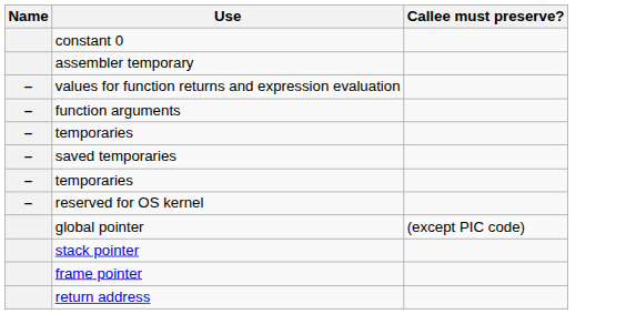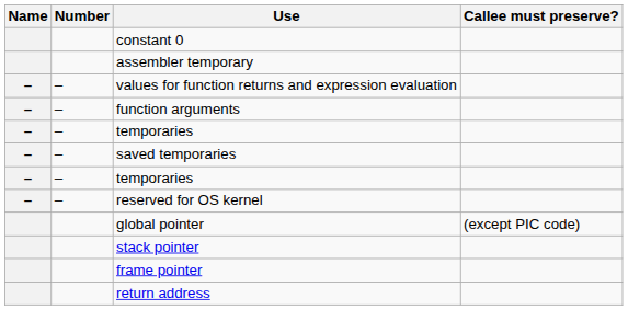 <table class="wikitable">
 <tr>
 <th>Name</th>
+<th>Number</th>
 <th>Use</th>
 <th>Callee must preserve?</th>
 </tr>
 <tr>
 <th></th>
+<td></td>
 <td>constant 0</td>
 <td></td>
 </tr>
 <tr>
 <th></th>
+<td></td>
 <td>assembler temporary</td>
 <td></td>
 </tr>
 <tr>
 <th>–</th>
+<td>–</td>
 <td>values for function returns and expression evaluation</td>
 <td></td>
 </tr>
 <tr>
 <th>–</th>
+<td>–</td>
 <td>function arguments</td>
 <td></td>
 </tr>
 <tr>
 <th>–</th>
+<td>–</td>
 <td>temporaries</td>
 <td></td>
 </tr>
 <tr>
 <th>–</th>
+<td>–</td>
 <td>saved temporaries</td>
 <td></td>
 </tr>
 <tr>
 <th>–</th>
+<td>–</td>
 <td>temporaries</td>
 <td></td>
 </tr>
 <tr>
 <th>–</th>
+<td>–</td>
 <td>reserved for OS kernel</td>
 <td></td>
 </tr>
 <tr>
 <th></th>
+<td></td>
 <td>global pointer</td>
 <td> (except PIC code)</td>
 </tr>
 <tr>
 <th></th>
+<td></td>
 <td><a href='#'>stack pointer</a></td>
 <td></td>
 </tr>
 <tr>
 <th></th>
+<td></td>
 <td><a href='#'>frame pointer</a></td>
 <td></td>
 </tr>
 <tr>
 <th></th>
+<td></td>
 <td><a href='#'>return address</a></td>
 <td></td>
 </tr>
 </table>
